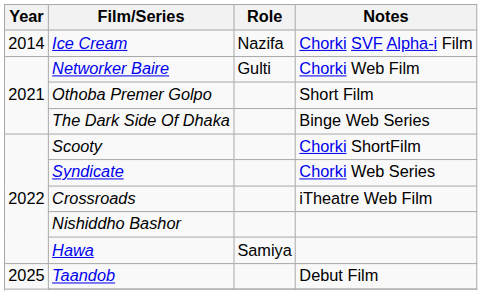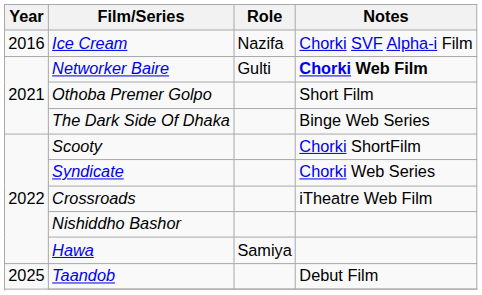 <table class="wikitable">
 <tr>
 <th>Year</th>
 <th>Film/Series</th>
 <th>Role</th>
 <th>Notes</th>
 </tr>
 <tr>
-<td>2014</td>
+<td>2016</td>
 <td><em><a href='#'>Ice Cream</a></em></td>
 <td>Nazifa</td>
 <td><a href='#'>Chorki</a> <a href='#'>SVF</a> <a href='#'>Alpha-i</a> Film</td>
 </tr>
 <tr>
 <td rowspan="3">2021</td>
 <td><em><a href='#'>Networker Baire</a></em></td>
 <td>Gulti</td>
-<td><a href='#'>Chorki</a> Web Film</td>
+<td><strong><a href='#'>Chorki</a> Web Film</strong></td>
 </tr>
 <tr>
 <td><em>Othoba Premer Golpo</em></td>
 <td></td>
 <td>Short Film</td>
 </tr>
 <tr>
 <td><em>The Dark Side Of Dhaka</em></td>
 <td></td>
 <td>Binge Web Series</td>
 </tr>
 <tr>
 <td rowspan="5">2022</td>
 <td><em>Scooty</em></td>
 <td></td>
 <td><a href='#'>Chorki</a> ShortFilm</td>
 </tr>
 <tr>
 <td><em><a href='#'>Syndicate</a></em></td>
 <td></td>
 <td><a href='#'>Chorki</a> Web Series</td>
 </tr>
 <tr>
 <td><em>Crossroads</em></td>
 <td></td>
 <td>iTheatre  Web Film</td>
 </tr>
 <tr>
 <td><em>Nishiddho Bashor</em></td>
 <td></td>
 <td></td>
 </tr>
 <tr>
 <td><em><a href='#'>Hawa</a></em></td>
 <td>Samiya</td>
 <td></td>
 </tr>
 <tr>
 <td rowspan="5">2025</td>
 <td><em><a href='#'>Taandob</a></em></td>
 <td></td>
 <td>Debut Film</td>
 </tr>
 <tr>
 </tr>
 </table>
